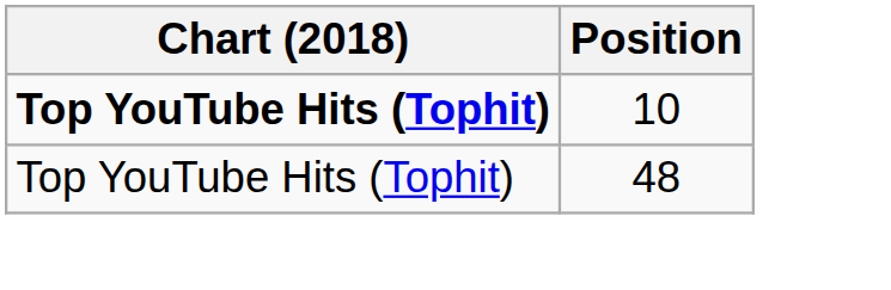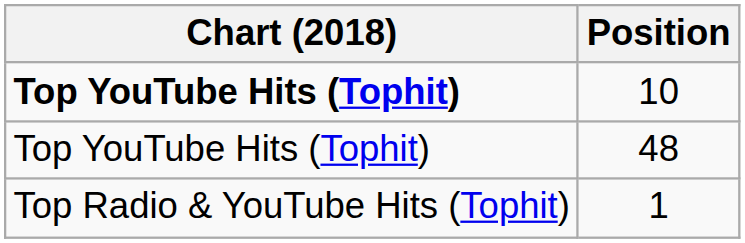 <table class="wikitable sortable">
 <tr>
 <th>Chart (2018)</th>
 <th>Position</th>
 </tr>
 <tr>
 <td><strong> Top YouTube Hits (<a href='#'>Tophit</a>)</strong></td>
 <td align="center">10</td>
 </tr>
 <tr>
 <td> Top YouTube Hits (<a href='#'>Tophit</a>)</td>
 <td align="center">48</td>
 </tr>
+<tr>
+<td> Top Radio & YouTube Hits (<a href='#'>Tophit</a>)</td>
+<td align="center">1</td>
+</tr>
 </table>
